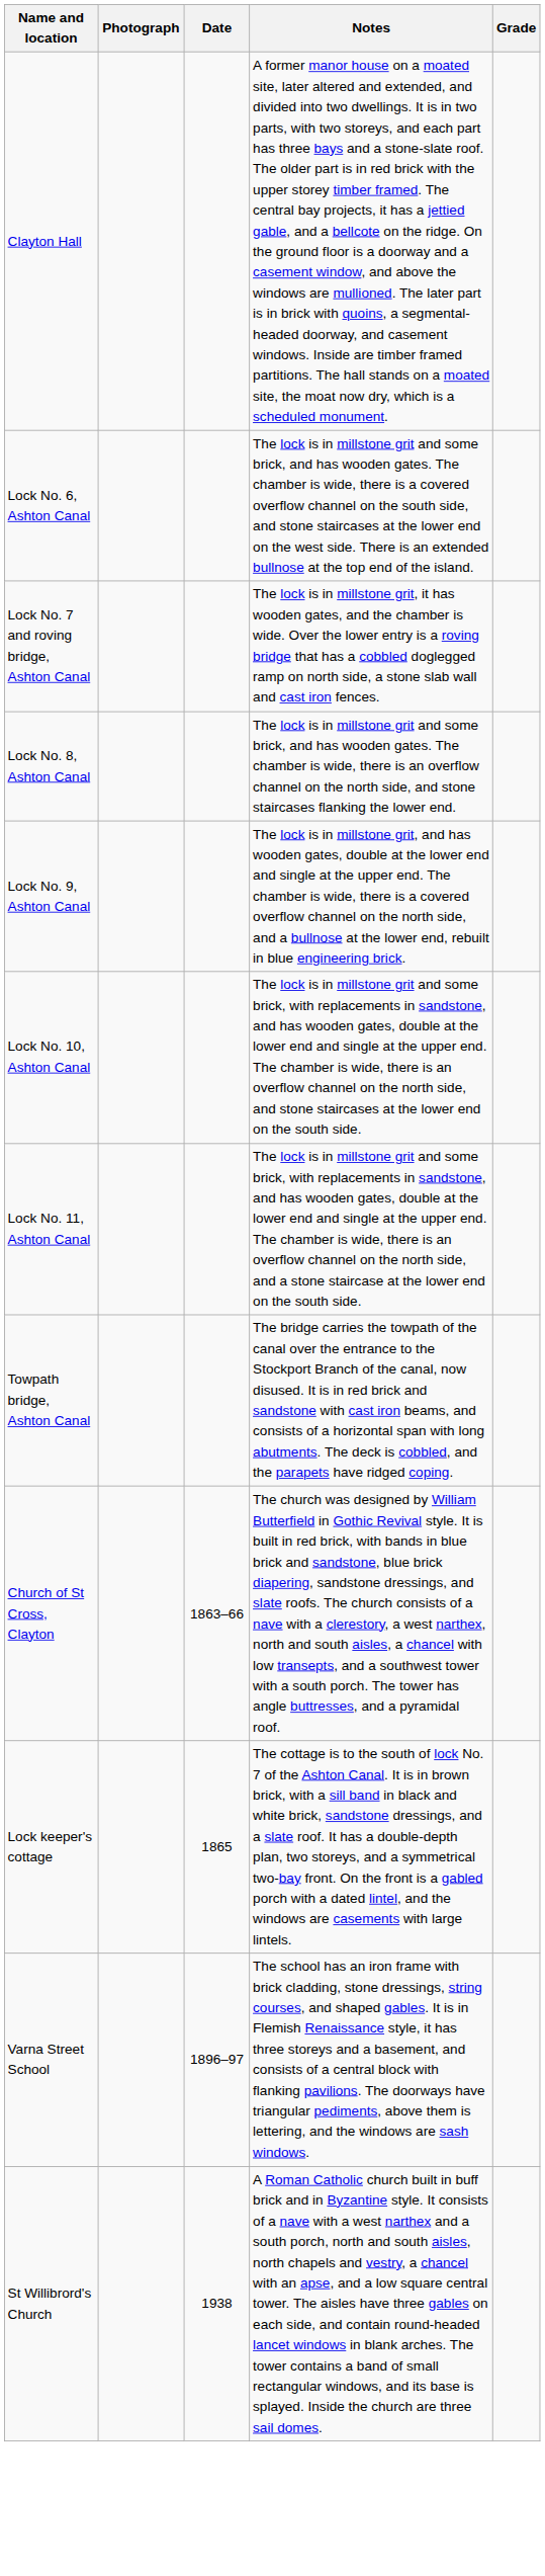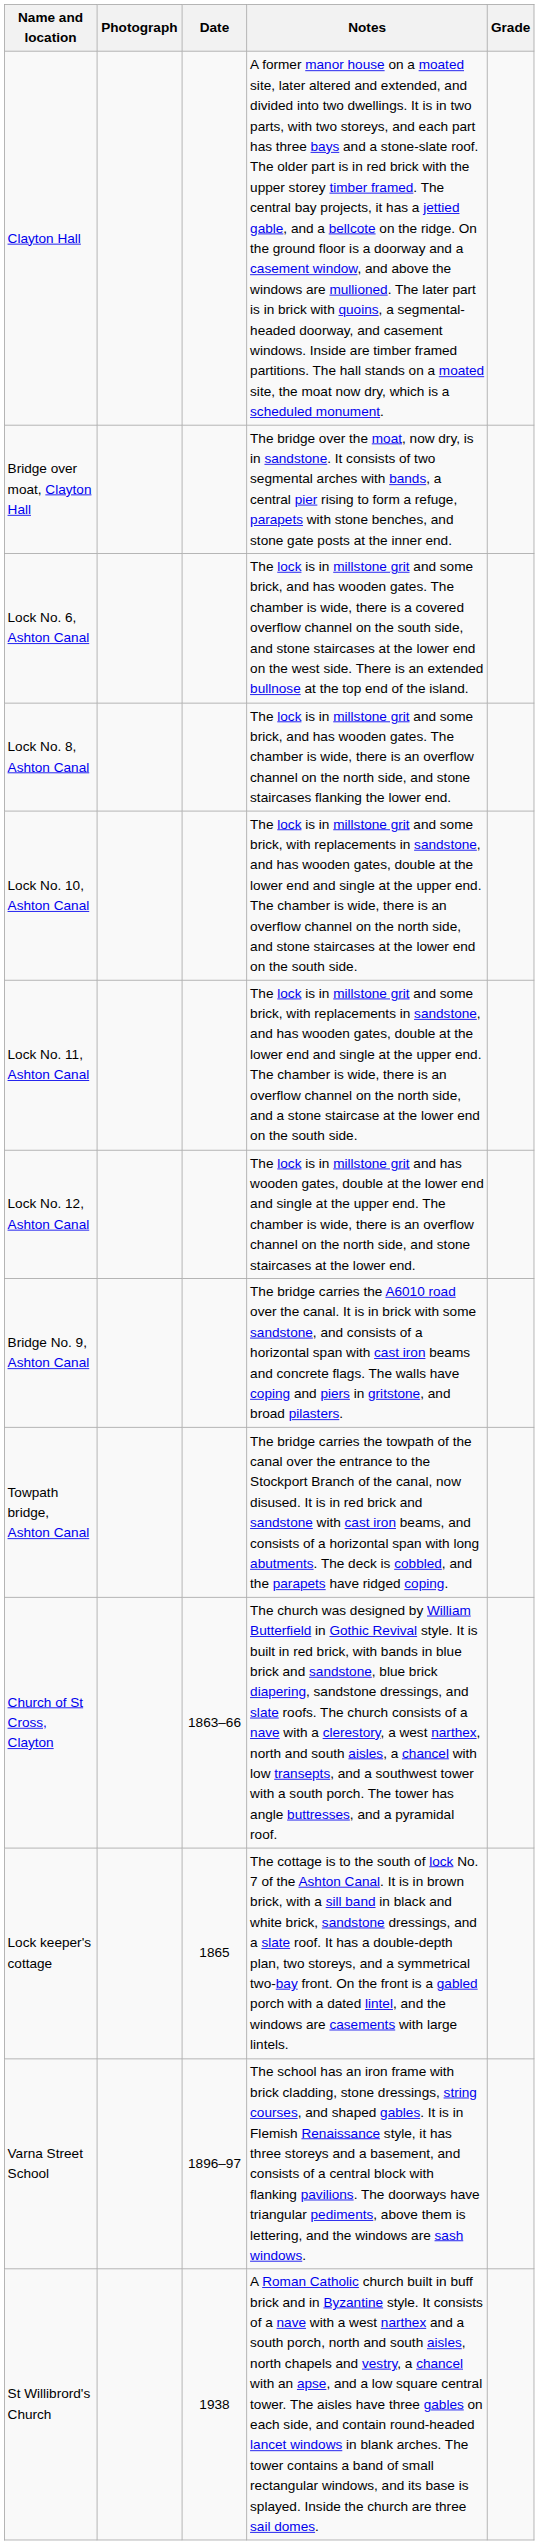 <table class="wikitable sortable plainrowheaders" style="width:100%; border:0; text-align:left; line-height:150%;">
 <tr>
 <th scope="col" style="width:150px">Name and location</th>
 <th scope="col" style="width:100px" class="unsortable">Photograph</th>
 <th scope="col" style="width:120px">Date</th>
 <th scope="col" style="width:650px" class="unsortable">Notes</th>
 <th scope="col" style="width:50px">Grade</th>
 </tr>
 <tr>
 <td><a href='#'>Clayton Hall</a><br><small></small></td>
 <td></td>
 <td align="center"></td>
 <td>A former <a href='#'>manor house</a> on a <a href='#'>moated</a> site, later altered and extended, and divided into two dwellings. It is in two parts, with two storeys, and each part has three <a href='#'>bays</a> and a stone-slate roof. The older part is in red brick with the upper storey <a href='#'>timber framed</a>. The central bay projects, it has a <a href='#'>jettied</a> <a href='#'>gable</a>, and a <a href='#'>bellcote</a> on the ridge. On the ground floor is a doorway and a <a href='#'>casement window</a>, and above the windows are <a href='#'>mullioned</a>. The later part is in brick with <a href='#'>quoins</a>, a segmental-headed doorway, and casement windows. Inside are timber framed partitions. The hall stands on a <a href='#'>moated</a> site, the moat now dry, which is a <a href='#'>scheduled monument</a>.</td>
 <td align="center" ></td>
 </tr>
 <tr>
+<td>Bridge over moat, <a href='#'>Clayton Hall</a><br><small></small></td>
+<td></td>
+<td align="center"></td>
+<td>The bridge over the <a href='#'>moat</a>, now dry, is in <a href='#'>sandstone</a>. It consists of two segmental arches with <a href='#'>bands</a>, a central <a href='#'>pier</a> rising to form a refuge, <a href='#'>parapets</a> with stone benches, and stone gate posts at the inner end.</td>
+<td align="center" ></td>
+</tr>
+<tr>
 <td>Lock No. 6, <a href='#'>Ashton Canal</a><br><small></small></td>
 <td></td>
 <td align="center"></td>
 <td>The <a href='#'>lock</a> is in <a href='#'>millstone grit</a> and some brick, and has wooden gates. The chamber is  wide, there is a covered overflow channel on the south side, and stone staircases at the lower end on the west side. There is an extended <a href='#'>bullnose</a> at the top end of the island.</td>
 <td align="center" ></td>
 </tr>
 <tr>
-<td>Lock No. 7 and roving bridge,<br><a href='#'>Ashton Canal</a><br><small></small></td>
-<td></td>
-<td align="center"></td>
-<td>The <a href='#'>lock</a> is in <a href='#'>millstone grit</a>, it has wooden gates, and the chamber is  wide. Over the lower entry is a <a href='#'>roving bridge</a> that has a <a href='#'>cobbled</a> doglegged ramp on north side, a stone slab wall and <a href='#'>cast iron</a> fences.</td>
-<td align="center" ></td>
-</tr>
-<tr>
 <td>Lock No. 8, <a href='#'>Ashton Canal</a><br><small></small></td>
 <td></td>
 <td align="center"></td>
 <td>The <a href='#'>lock</a> is in <a href='#'>millstone grit</a> and some brick, and has wooden gates. The chamber is  wide, there is an overflow channel on the north side, and stone staircases flanking the lower end.</td>
-<td align="center" ></td>
-</tr>
-<tr>
-<td>Lock No. 9, <a href='#'>Ashton Canal</a><br><small></small></td>
-<td></td>
-<td align="center"></td>
-<td>The <a href='#'>lock</a> is in <a href='#'>millstone grit</a>, and has wooden gates, double at the lower end and single at the upper end. The chamber is  wide, there is a covered overflow channel on the north side, and a <a href='#'>bullnose</a> at the lower end, rebuilt in blue <a href='#'>engineering brick</a>.</td>
 <td align="center" ></td>
 </tr>
 <tr>
 <td>Lock No. 10, <a href='#'>Ashton Canal</a><br><small></small></td>
 <td></td>
 <td align="center"></td>
 <td>The <a href='#'>lock</a> is in <a href='#'>millstone grit</a> and some brick, with replacements in <a href='#'>sandstone</a>, and has wooden gates, double at the lower end and single at the upper end. The chamber is  wide, there is an overflow channel on the north side, and stone staircases at the lower end on the south side.</td>
 <td align="center" ></td>
 </tr>
 <tr>
 <td>Lock No. 11, <a href='#'>Ashton Canal</a><br><small></small></td>
 <td></td>
 <td align="center"></td>
 <td>The <a href='#'>lock</a> is in <a href='#'>millstone grit</a> and some brick, with replacements in <a href='#'>sandstone</a>, and has wooden gates, double at the lower end and single at the upper end. The chamber is  wide, there is an overflow channel on the north side, and a stone staircase at the lower end on the south side.</td>
+<td align="center" ></td>
+</tr>
+<tr>
+<td>Lock No. 12, <a href='#'>Ashton Canal</a><br><small></small></td>
+<td></td>
+<td align="center"></td>
+<td>The <a href='#'>lock</a> is in <a href='#'>millstone grit</a> and has wooden gates, double at the lower end and single at the upper end. The chamber is  wide, there is an overflow channel on the north side, and stone staircases at the lower end.</td>
+<td align="center" ></td>
+</tr>
+<tr>
+<td>Bridge No. 9, <a href='#'>Ashton Canal</a><br><small></small></td>
+<td></td>
+<td align="center"></td>
+<td>The bridge carries the <a href='#'>A6010 road</a> over the canal. It is in brick with some <a href='#'>sandstone</a>, and consists of a horizontal span with <a href='#'>cast iron</a> beams and concrete flags. The walls have <a href='#'>coping</a> and <a href='#'>piers</a> in <a href='#'>gritstone</a>, and broad <a href='#'>pilasters</a>.</td>
 <td align="center" ></td>
 </tr>
 <tr>
 <td>Towpath bridge, <a href='#'>Ashton Canal</a><br><small></small></td>
 <td></td>
 <td align="center"></td>
 <td>The bridge carries the towpath of the canal over the entrance to the Stockport Branch of the canal, now disused. It is in red brick and <a href='#'>sandstone</a> with <a href='#'>cast iron</a> beams, and consists of a horizontal span with long <a href='#'>abutments</a>. The deck is <a href='#'>cobbled</a>, and the <a href='#'>parapets</a> have ridged <a href='#'>coping</a>.</td>
 <td align="center" ></td>
 </tr>
 <tr>
 <td><a href='#'>Church of St Cross, Clayton</a><br><small></small></td>
 <td></td>
 <td align="center">1863–66</td>
 <td>The church was designed by <a href='#'>William Butterfield</a> in <a href='#'>Gothic Revival</a> style. It is built in red brick, with bands in blue brick and <a href='#'>sandstone</a>, blue brick <a href='#'>diapering</a>, sandstone dressings, and <a href='#'>slate</a> roofs. The church consists of a <a href='#'>nave</a> with a <a href='#'>clerestory</a>, a west <a href='#'>narthex</a>, north and south <a href='#'>aisles</a>, a <a href='#'>chancel</a> with low <a href='#'>transepts</a>, and a southwest tower with a south porch. The tower has angle <a href='#'>buttresses</a>, and a pyramidal roof.</td>
 <td align="center" ></td>
 </tr>
 <tr>
 <td>Lock keeper's cottage<br><small></small></td>
 <td></td>
 <td align="center">1865</td>
 <td>The cottage is to the south of <a href='#'>lock</a> No. 7 of the <a href='#'>Ashton Canal</a>. It is in brown brick, with a <a href='#'>sill band</a> in black and white brick, <a href='#'>sandstone</a> dressings, and a <a href='#'>slate</a> roof. It has a double-depth plan, two storeys, and a symmetrical two-<a href='#'>bay</a> front. On the front is a <a href='#'>gabled</a> porch with a dated <a href='#'>lintel</a>, and the windows are <a href='#'>casements</a> with large lintels.</td>
 <td align="center" ></td>
 </tr>
 <tr>
 <td>Varna Street School<br><small></small></td>
 <td></td>
 <td align="center">1896–97</td>
 <td>The school has an iron frame with brick cladding, stone dressings, <a href='#'>string courses</a>, and shaped <a href='#'>gables</a>. It is in Flemish <a href='#'>Renaissance</a> style, it has three storeys and a basement, and consists of a central block with flanking <a href='#'>pavilions</a>. The doorways have triangular <a href='#'>pediments</a>, above them is lettering, and the windows are <a href='#'>sash windows</a>.</td>
 <td align="center" ></td>
 </tr>
 <tr>
 <td>St Willibrord's Church<br><small></small></td>
 <td></td>
 <td align="center">1938</td>
 <td>A <a href='#'>Roman Catholic</a> church built in buff brick and in <a href='#'>Byzantine</a> style. It consists of a <a href='#'>nave</a> with a west <a href='#'>narthex</a> and a south porch, north and south <a href='#'>aisles</a>, north chapels and <a href='#'>vestry</a>, a <a href='#'>chancel</a> with an <a href='#'>apse</a>, and a low square central tower. The aisles have three <a href='#'>gables</a> on each side, and contain round-headed <a href='#'>lancet windows</a> in blank arches. The tower contains a band of small rectangular windows, and its base is splayed. Inside the church are three <a href='#'>sail domes</a>.</td>
 <td align="center" ></td>
 </tr>
 <tr>
 </tr>
 </table>
